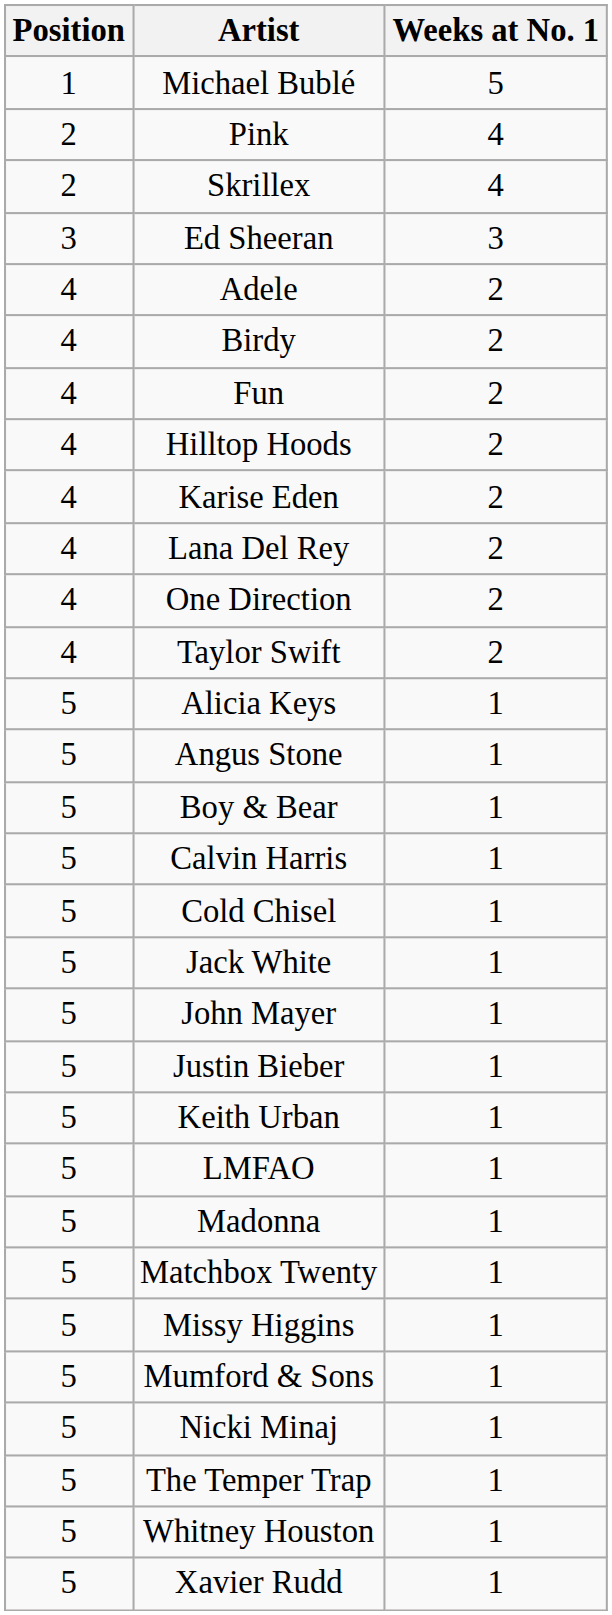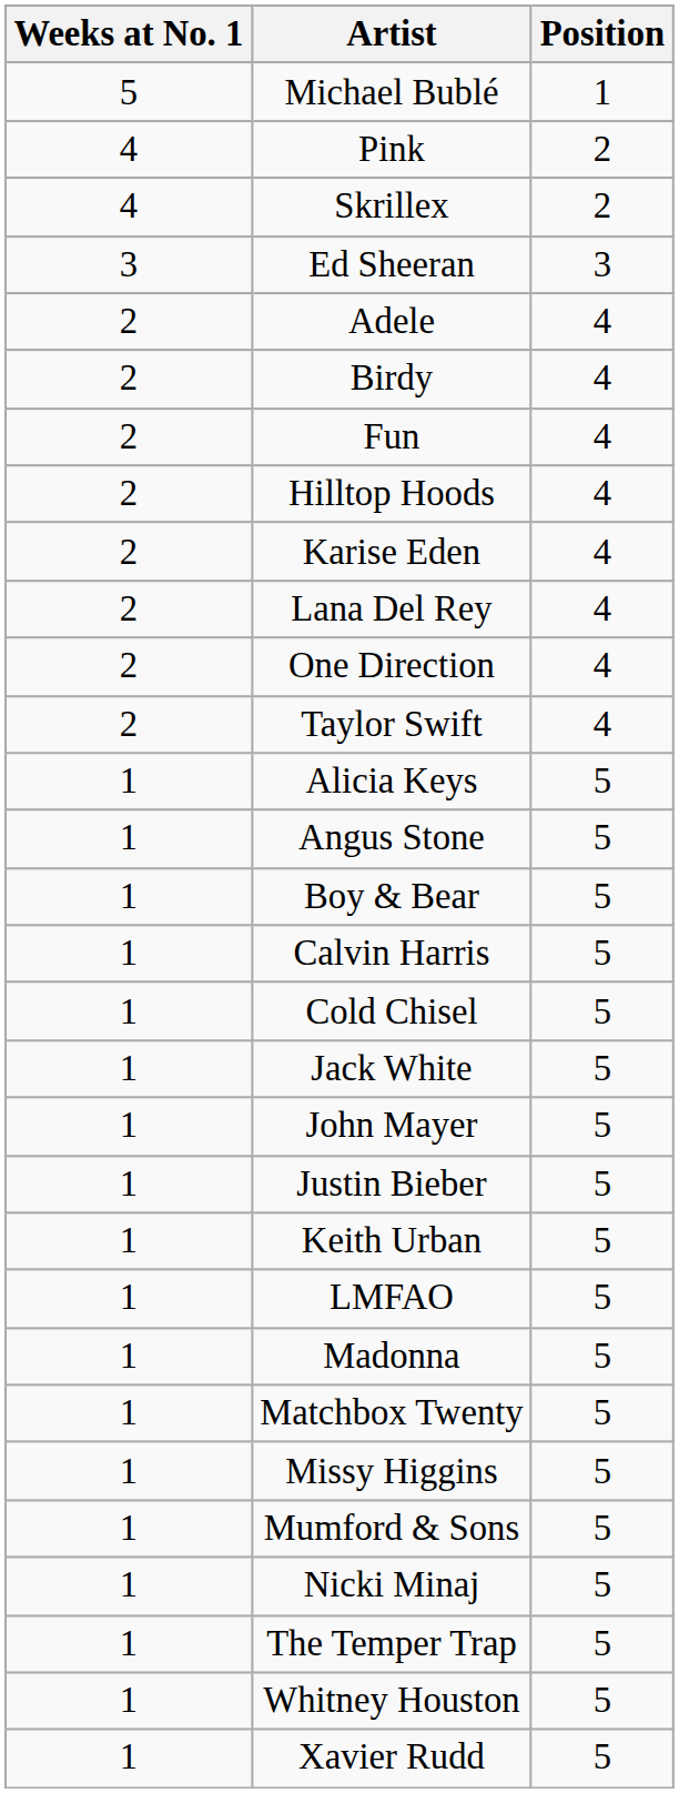 <table class="wikitable">
 <tr>
+<th style="text-align: center;">Weeks at No. 1</th>
+<th style="text-align: center;">Artist</th>
 <th style="text-align: center;">Position</th>
-<th style="text-align: center;">Artist</th>
-<th style="text-align: center;">Weeks at No. 1</th>
 </tr>
 <tr>
+<td style="text-align: center;">5</td>
+<td style="text-align: center;">Michael Bublé</td>
 <td style="text-align: center;">1</td>
-<td style="text-align: center;">Michael Bublé</td>
-<td style="text-align: center;">5</td>
 </tr>
 <tr>
+<td style="text-align: center;">4</td>
+<td style="text-align: center;">Pink</td>
 <td style="text-align: center;">2</td>
-<td style="text-align: center;">Pink</td>
-<td style="text-align: center;">4</td>
 </tr>
 <tr>
+<td style="text-align: center;">4</td>
+<td style="text-align: center;">Skrillex</td>
 <td style="text-align: center;">2</td>
-<td style="text-align: center;">Skrillex</td>
-<td style="text-align: center;">4</td>
 </tr>
 <tr>
 <td style="text-align: center;">3</td>
 <td style="text-align: center;">Ed Sheeran</td>
 <td style="text-align: center;">3</td>
 </tr>
 <tr>
+<td style="text-align: center;">2</td>
+<td style="text-align: center;">Adele</td>
 <td style="text-align: center;">4</td>
-<td style="text-align: center;">Adele</td>
-<td style="text-align: center;">2</td>
 </tr>
 <tr>
+<td style="text-align: center;">2</td>
+<td style="text-align: center;">Birdy</td>
 <td style="text-align: center;">4</td>
-<td style="text-align: center;">Birdy</td>
-<td style="text-align: center;">2</td>
 </tr>
 <tr>
+<td style="text-align: center;">2</td>
+<td style="text-align: center;">Fun</td>
 <td style="text-align: center;">4</td>
-<td style="text-align: center;">Fun</td>
-<td style="text-align: center;">2</td>
 </tr>
 <tr>
+<td style="text-align: center;">2</td>
+<td style="text-align: center;">Hilltop Hoods</td>
 <td style="text-align: center;">4</td>
-<td style="text-align: center;">Hilltop Hoods</td>
-<td style="text-align: center;">2</td>
 </tr>
 <tr>
+<td style="text-align: center;">2</td>
+<td style="text-align: center;">Karise Eden</td>
 <td style="text-align: center;">4</td>
-<td style="text-align: center;">Karise Eden</td>
-<td style="text-align: center;">2</td>
 </tr>
 <tr>
+<td style="text-align: center;">2</td>
+<td style="text-align: center;">Lana Del Rey</td>
 <td style="text-align: center;">4</td>
-<td style="text-align: center;">Lana Del Rey</td>
-<td style="text-align: center;">2</td>
 </tr>
 <tr>
+<td style="text-align: center;">2</td>
+<td style="text-align: center;">One Direction</td>
 <td style="text-align: center;">4</td>
-<td style="text-align: center;">One Direction</td>
-<td style="text-align: center;">2</td>
 </tr>
 <tr>
+<td style="text-align: center;">2</td>
+<td style="text-align: center;">Taylor Swift</td>
 <td style="text-align: center;">4</td>
-<td style="text-align: center;">Taylor Swift</td>
-<td style="text-align: center;">2</td>
 </tr>
 <tr>
+<td style="text-align: center;">1</td>
+<td style="text-align: center;">Alicia Keys</td>
 <td style="text-align: center;">5</td>
-<td style="text-align: center;">Alicia Keys</td>
-<td style="text-align: center;">1</td>
 </tr>
 <tr>
+<td style="text-align: center;">1</td>
+<td style="text-align: center;">Angus Stone</td>
 <td style="text-align: center;">5</td>
-<td style="text-align: center;">Angus Stone</td>
-<td style="text-align: center;">1</td>
 </tr>
 <tr>
+<td style="text-align: center;">1</td>
+<td style="text-align: center;">Boy & Bear</td>
 <td style="text-align: center;">5</td>
-<td style="text-align: center;">Boy & Bear</td>
-<td style="text-align: center;">1</td>
 </tr>
 <tr>
+<td style="text-align: center;">1</td>
+<td style="text-align: center;">Calvin Harris</td>
 <td style="text-align: center;">5</td>
-<td style="text-align: center;">Calvin Harris</td>
-<td style="text-align: center;">1</td>
 </tr>
 <tr>
+<td style="text-align: center;">1</td>
+<td style="text-align: center;">Cold Chisel</td>
 <td style="text-align: center;">5</td>
-<td style="text-align: center;">Cold Chisel</td>
-<td style="text-align: center;">1</td>
 </tr>
 <tr>
+<td style="text-align: center;">1</td>
+<td style="text-align: center;">Jack White</td>
 <td style="text-align: center;">5</td>
-<td style="text-align: center;">Jack White</td>
-<td style="text-align: center;">1</td>
 </tr>
 <tr>
+<td style="text-align: center;">1</td>
+<td style="text-align: center;">John Mayer</td>
 <td style="text-align: center;">5</td>
-<td style="text-align: center;">John Mayer</td>
-<td style="text-align: center;">1</td>
 </tr>
 <tr>
+<td style="text-align: center;">1</td>
+<td style="text-align: center;">Justin Bieber</td>
 <td style="text-align: center;">5</td>
-<td style="text-align: center;">Justin Bieber</td>
-<td style="text-align: center;">1</td>
 </tr>
 <tr>
+<td style="text-align: center;">1</td>
+<td style="text-align: center;">Keith Urban</td>
 <td style="text-align: center;">5</td>
-<td style="text-align: center;">Keith Urban</td>
-<td style="text-align: center;">1</td>
 </tr>
 <tr>
+<td style="text-align: center;">1</td>
+<td style="text-align: center;">LMFAO</td>
 <td style="text-align: center;">5</td>
-<td style="text-align: center;">LMFAO</td>
-<td style="text-align: center;">1</td>
 </tr>
 <tr>
+<td style="text-align: center;">1</td>
+<td style="text-align: center;">Madonna</td>
 <td style="text-align: center;">5</td>
-<td style="text-align: center;">Madonna</td>
-<td style="text-align: center;">1</td>
 </tr>
 <tr>
+<td style="text-align: center;">1</td>
+<td style="text-align: center;">Matchbox Twenty</td>
 <td style="text-align: center;">5</td>
-<td style="text-align: center;">Matchbox Twenty</td>
-<td style="text-align: center;">1</td>
 </tr>
 <tr>
+<td style="text-align: center;">1</td>
+<td style="text-align: center;">Missy Higgins</td>
 <td style="text-align: center;">5</td>
-<td style="text-align: center;">Missy Higgins</td>
-<td style="text-align: center;">1</td>
 </tr>
 <tr>
+<td style="text-align: center;">1</td>
+<td style="text-align: center;">Mumford & Sons</td>
 <td style="text-align: center;">5</td>
-<td style="text-align: center;">Mumford & Sons</td>
-<td style="text-align: center;">1</td>
 </tr>
 <tr>
+<td style="text-align: center;">1</td>
+<td style="text-align: center;">Nicki Minaj</td>
 <td style="text-align: center;">5</td>
-<td style="text-align: center;">Nicki Minaj</td>
-<td style="text-align: center;">1</td>
 </tr>
 <tr>
+<td style="text-align: center;">1</td>
+<td style="text-align: center;">The Temper Trap</td>
 <td style="text-align: center;">5</td>
-<td style="text-align: center;">The Temper Trap</td>
-<td style="text-align: center;">1</td>
 </tr>
 <tr>
+<td style="text-align: center;">1</td>
+<td style="text-align: center;">Whitney Houston</td>
 <td style="text-align: center;">5</td>
-<td style="text-align: center;">Whitney Houston</td>
-<td style="text-align: center;">1</td>
 </tr>
 <tr>
+<td style="text-align: center;">1</td>
+<td style="text-align: center;">Xavier Rudd</td>
 <td style="text-align: center;">5</td>
-<td style="text-align: center;">Xavier Rudd</td>
-<td style="text-align: center;">1</td>
 </tr>
 </table>
